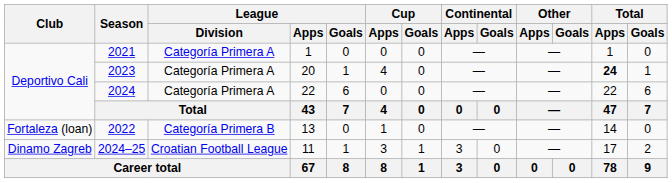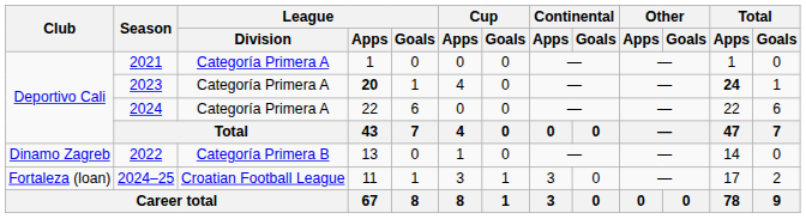 <table class="wikitable" style="text-align:center">
 <tr>
 <th rowspan="2">Club</th>
 <th rowspan="2">Season</th>
 <th colspan="3">League</th>
 <th colspan="2">Cup</th>
 <th colspan="2">Continental</th>
 <th colspan="2">Other</th>
 <th colspan="2">Total</th>
 </tr>
 <tr>
 <th>Division</th>
 <th>Apps</th>
 <th>Goals</th>
 <th>Apps</th>
 <th>Goals</th>
 <th>Apps</th>
 <th>Goals</th>
 <th>Apps</th>
 <th>Goals</th>
 <th>Apps</th>
 <th>Goals</th>
 </tr>
 <tr>
 <td rowspan="4"><a href='#'>Deportivo Cali</a></td>
 <td><a href='#'>2021</a></td>
 <td><a href='#'>Categoría Primera A</a></td>
 <td>1</td>
 <td>0</td>
 <td>0</td>
 <td>0</td>
 <td colspan="2">—</td>
 <td colspan="2">—</td>
 <td>1</td>
 <td>0</td>
 </tr>
 <tr>
 <td><a href='#'>2023</a></td>
 <td>Categoría Primera A</td>
-<td>20</td>
+<td><strong>20</strong></td>
 <td>1</td>
 <td>4</td>
 <td>0</td>
 <td colspan="2">—</td>
 <td colspan="2">—</td>
 <td><strong>24</strong></td>
 <td>1</td>
 </tr>
 <tr>
 <td><a href='#'>2024</a></td>
 <td>Categoría Primera A</td>
 <td>22</td>
 <td>6</td>
 <td>0</td>
 <td>0</td>
 <td colspan="2">—</td>
 <td colspan="2">—</td>
 <td>22</td>
 <td>6</td>
 </tr>
 <tr>
 <th colspan="2">Total</th>
 <th>43</th>
 <th>7</th>
 <th>4</th>
 <th>0</th>
 <th>0</th>
 <th>0</th>
 <th colspan="2">—</th>
 <th>47</th>
 <th>7</th>
 </tr>
 <tr>
-<td><a href='#'>Fortaleza</a> (loan)</td>
+<td><a href='#'>Dinamo Zagreb</a></td>
 <td><a href='#'>2022</a></td>
 <td><a href='#'>Categoría Primera B</a></td>
 <td>13</td>
 <td>0</td>
 <td>1</td>
 <td>0</td>
 <td colspan="2">—</td>
 <td colspan="2">—</td>
 <td>14</td>
 <td>0</td>
 </tr>
 <tr>
-<td><a href='#'>Dinamo Zagreb</a></td>
+<td><a href='#'>Fortaleza</a> (loan)</td>
 <td><a href='#'>2024–25</a></td>
 <td><a href='#'>Croatian Football League</a></td>
 <td>11</td>
 <td>1</td>
 <td>3</td>
 <td>1</td>
 <td>3</td>
 <td>0</td>
 <td colspan="2">—</td>
 <td>17</td>
 <td>2</td>
 </tr>
 <tr>
 <th colspan="3">Career total</th>
 <th>67</th>
 <th>8</th>
 <th>8</th>
 <th>1</th>
 <th>3</th>
 <th>0</th>
 <th>0</th>
 <th>0</th>
 <th>78</th>
 <th>9</th>
 </tr>
 </table>
